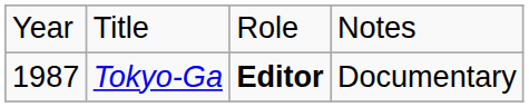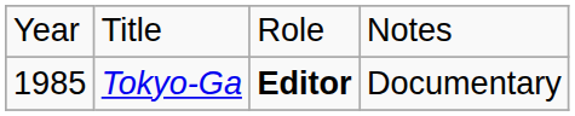 <table class="wikitable sortable">
 <tr>
 <td>Year</td>
 <td>Title</td>
 <td>Role</td>
 <td>Notes</td>
 </tr>
 <tr>
-<td>1987</td>
+<td>1985</td>
 <td><em><a href='#'>Tokyo-Ga</a></em></td>
 <td><strong>Editor</strong></td>
 <td>Documentary</td>
 </tr>
 </table>
